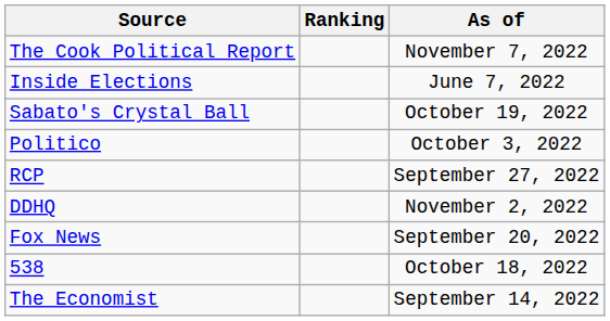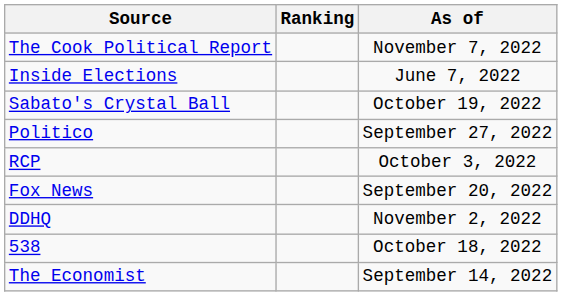 <table class="wikitable" style="text-align:center">
 <tr>
 <th>Source</th>
 <th>Ranking</th>
 <th>As of</th>
 </tr>
 <tr>
 <td align=left><a href='#'>The Cook Political Report</a></td>
 <td></td>
 <td>November 7, 2022</td>
 </tr>
 <tr>
 <td align=left><a href='#'>Inside Elections</a></td>
 <td></td>
 <td>June 7, 2022</td>
 </tr>
 <tr>
 <td align=left><a href='#'>Sabato's Crystal Ball</a></td>
 <td></td>
 <td>October 19, 2022</td>
 </tr>
 <tr>
 <td align="left"><a href='#'>Politico</a></td>
 <td></td>
-<td>October 3, 2022</td>
+<td>September 27, 2022</td>
 </tr>
 <tr>
 <td align="left"><a href='#'>RCP</a></td>
 <td></td>
-<td>September 27, 2022</td>
+<td>October 3, 2022</td>
+</tr>
+<tr>
+<td align=left><a href='#'>Fox News</a></td>
+<td></td>
+<td>September 20, 2022</td>
 </tr>
 <tr>
 <td align="left"><a href='#'>DDHQ</a></td>
 <td></td>
 <td>November 2, 2022</td>
-</tr>
-<tr>
-<td align=left><a href='#'>Fox News</a></td>
-<td></td>
-<td>September 20, 2022</td>
 </tr>
 <tr>
 <td align="left"><a href='#'>538</a></td>
 <td></td>
 <td>October 18, 2022</td>
 </tr>
 <tr>
 <td align="left"><a href='#'>The Economist</a></td>
 <td></td>
 <td>September 14, 2022</td>
 </tr>
 </table>
